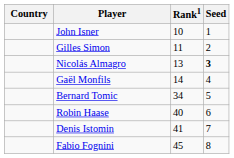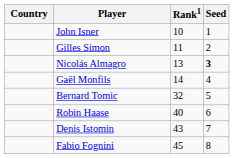 <table class=wikitable>
 <tr>
 <th width="70">Country</th>
 <th width="175">Player</th>
 <th>Rank<sup>1</sup></th>
 <th>Seed</th>
 </tr>
 <tr>
 <td></td>
 <td><a href='#'>John Isner</a></td>
 <td>10</td>
 <td>1</td>
 </tr>
 <tr>
 <td></td>
 <td><a href='#'>Gilles Simon</a></td>
 <td>11</td>
 <td>2</td>
 </tr>
 <tr>
 <td></td>
 <td><a href='#'>Nicolás Almagro</a></td>
 <td>13</td>
 <td><strong>3</strong></td>
 </tr>
 <tr>
 <td></td>
 <td><a href='#'>Gaël Monfils</a></td>
 <td>14</td>
 <td>4</td>
 </tr>
 <tr>
 <td></td>
 <td><a href='#'>Bernard Tomic</a></td>
-<td>34</td>
+<td>32</td>
 <td>5</td>
 </tr>
 <tr>
 <td></td>
 <td><a href='#'>Robin Haase</a></td>
 <td>40</td>
 <td>6</td>
 </tr>
 <tr>
 <td></td>
 <td><a href='#'>Denis Istomin</a></td>
-<td>41</td>
+<td>43</td>
 <td>7</td>
 </tr>
 <tr>
 <td></td>
 <td><a href='#'>Fabio Fognini</a></td>
 <td>45</td>
 <td>8</td>
 </tr>
 </table>
